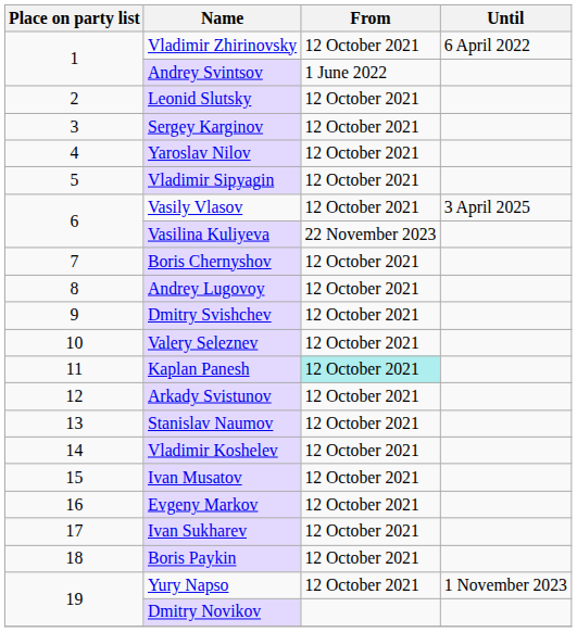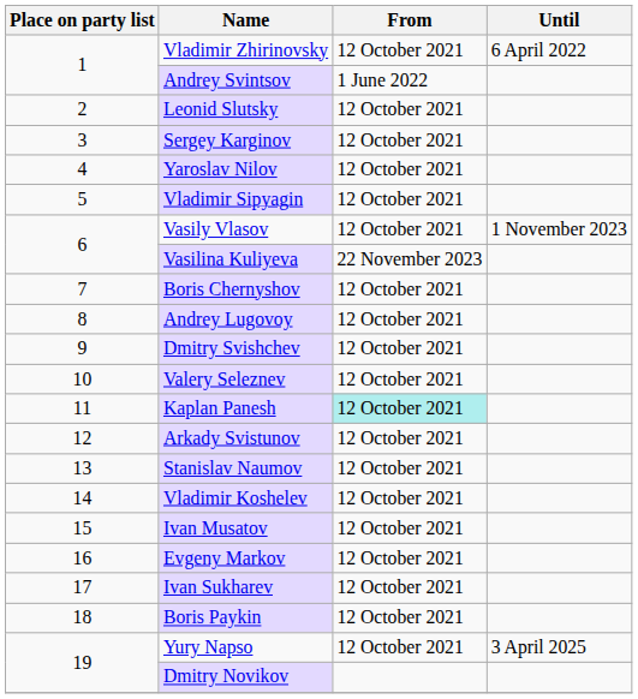 <table class="wikitable sortable">
 <tr>
 <th>Place on party list</th>
 <th>Name</th>
 <th>From</th>
 <th>Until</th>
 </tr>
 <tr>
 <td rowspan=2 style="text-align: center;">1</td>
 <td><a href='#'>Vladimir Zhirinovsky</a></td>
 <td>12 October 2021</td>
 <td>6 April 2022</td>
 </tr>
 <tr>
 <td style="background:#e3d9ff;"><a href='#'>Andrey Svintsov</a></td>
 <td>1 June 2022</td>
 <td></td>
 </tr>
 <tr>
 <td style="text-align: center;">2</td>
 <td style="background:#e3d9ff;"><a href='#'>Leonid Slutsky</a></td>
 <td>12 October 2021</td>
 <td></td>
 </tr>
 <tr>
 <td style="text-align: center;">3</td>
 <td style="background:#e3d9ff;"><a href='#'>Sergey Karginov</a></td>
 <td>12 October 2021</td>
 <td></td>
 </tr>
 <tr>
 <td style="text-align: center;">4</td>
 <td style="background:#e3d9ff;"><a href='#'>Yaroslav Nilov</a></td>
 <td>12 October 2021</td>
 <td></td>
 </tr>
 <tr>
 <td style="text-align: center;">5</td>
 <td style="background:#e3d9ff;"><a href='#'>Vladimir Sipyagin</a></td>
 <td>12 October 2021</td>
 <td></td>
 </tr>
 <tr>
 <td rowspan=2 style="text-align: center;">6</td>
 <td><a href='#'>Vasily Vlasov</a></td>
 <td>12 October 2021</td>
-<td>3 April 2025</td>
+<td>1 November 2023</td>
 </tr>
 <tr>
 <td style="background:#e3d9ff;"><a href='#'>Vasilina Kuliyeva</a></td>
 <td>22 November 2023</td>
 <td></td>
 </tr>
 <tr>
 <td style="text-align: center;">7</td>
 <td style="background:#e3d9ff;"><a href='#'>Boris Chernyshov</a></td>
 <td>12 October 2021</td>
 <td></td>
 </tr>
 <tr>
 <td style="text-align: center;">8</td>
 <td style="background:#e3d9ff;"><a href='#'>Andrey Lugovoy</a></td>
 <td>12 October 2021</td>
 <td></td>
 </tr>
 <tr>
 <td style="text-align: center;">9</td>
 <td style="background:#e3d9ff;"><a href='#'>Dmitry Svishchev</a></td>
 <td>12 October 2021</td>
 <td></td>
 </tr>
 <tr>
 <td style="text-align: center;">10</td>
 <td style="background:#e3d9ff;"><a href='#'>Valery Seleznev</a></td>
 <td>12 October 2021</td>
 <td></td>
 </tr>
 <tr>
 <td style="text-align: center;">11</td>
 <td style="background:#e3d9ff;"><a href='#'>Kaplan Panesh</a></td>
 <td style="background: paleturquoise;">12 October 2021</td>
 <td></td>
 </tr>
 <tr>
 <td style="text-align: center;">12</td>
 <td style="background:#e3d9ff;"><a href='#'>Arkady Svistunov</a></td>
 <td>12 October 2021</td>
 <td></td>
 </tr>
 <tr>
 <td style="text-align: center;">13</td>
 <td style="background:#e3d9ff;"><a href='#'>Stanislav Naumov</a></td>
 <td>12 October 2021</td>
 <td></td>
 </tr>
 <tr>
 <td style="text-align: center;">14</td>
 <td style="background:#e3d9ff;"><a href='#'>Vladimir Koshelev</a></td>
 <td>12 October 2021</td>
 <td></td>
 </tr>
 <tr>
 <td style="text-align: center;">15</td>
 <td style="background:#e3d9ff;"><a href='#'>Ivan Musatov</a></td>
 <td>12 October 2021</td>
 <td></td>
 </tr>
 <tr>
 <td style="text-align: center;">16</td>
 <td style="background:#e3d9ff;"><a href='#'>Evgeny Markov</a></td>
 <td>12 October 2021</td>
 <td></td>
 </tr>
 <tr>
 <td style="text-align: center;">17</td>
 <td style="background:#e3d9ff;"><a href='#'>Ivan Sukharev</a></td>
 <td>12 October 2021</td>
 <td></td>
 </tr>
 <tr>
 <td style="text-align: center;">18</td>
 <td style="background:#e3d9ff;"><a href='#'>Boris Paykin</a></td>
 <td>12 October 2021</td>
 <td></td>
 </tr>
 <tr>
 <td rowspan=2 style="text-align: center;">19</td>
 <td><a href='#'>Yury Napso</a></td>
 <td>12 October 2021</td>
-<td>1 November 2023</td>
+<td>3 April 2025</td>
 </tr>
 <tr>
 <td style="background:#e3d9ff;"><a href='#'>Dmitry Novikov</a></td>
 <td></td>
 <td></td>
 </tr>
 <tr>
 </tr>
 </table>
